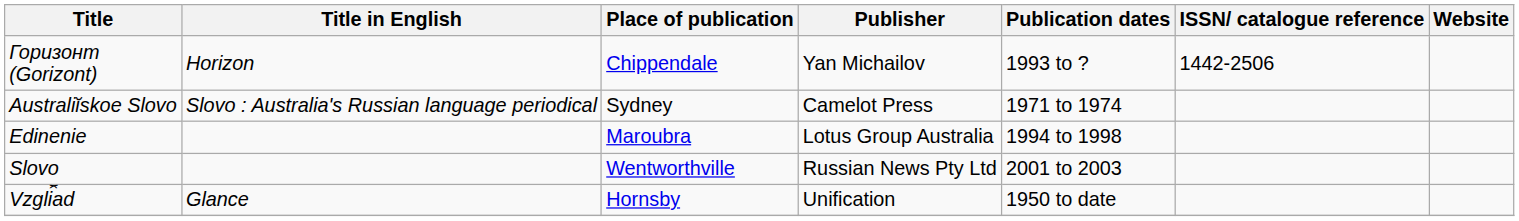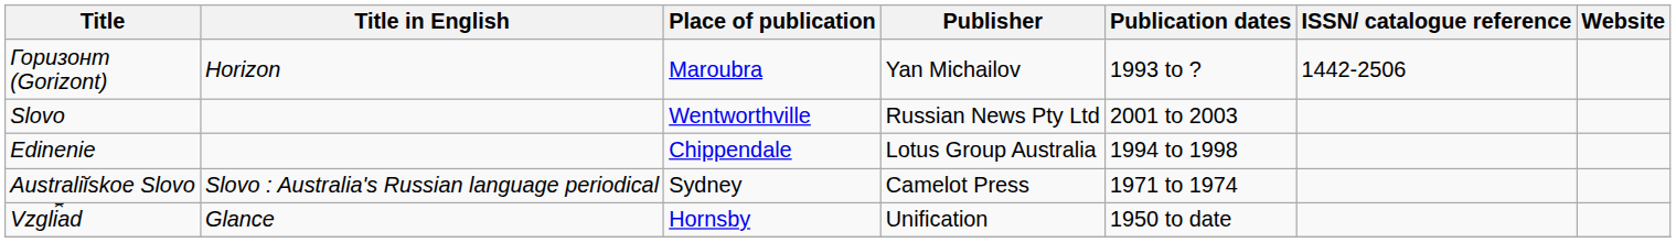 <table class="wikitable sortable">
 <tr>
 <th>Title</th>
 <th>Title in English</th>
 <th>Place of publication</th>
 <th>Publisher</th>
 <th>Publication dates</th>
 <th>ISSN/ catalogue reference</th>
 <th>Website</th>
 </tr>
 <tr>
 <td><em>Горизонт<br>(Gorizont)</em></td>
 <td><em>Horizon</em></td>
-<td><a href='#'>Chippendale</a></td>
+<td><a href='#'>Maroubra</a></td>
 <td>Yan Michailov</td>
 <td>1993 to ?</td>
 <td>1442-2506 </td>
+<td></td>
+</tr>
+<tr>
+<td><em>Slovo</em></td>
+<td></td>
+<td><a href='#'>Wentworthville</a></td>
+<td>Russian News Pty Ltd</td>
+<td>2001 to 2003</td>
+<td></td>
+<td></td>
+</tr>
+<tr>
+<td><em>Edinenie</em></td>
+<td></td>
+<td><a href='#'>Chippendale</a></td>
+<td>Lotus Group Australia</td>
+<td>1994 to 1998</td>
+<td></td>
 <td></td>
 </tr>
 <tr>
 <td><em>Australiĭskoe Slovo</em></td>
 <td><em>Slovo : Australia's Russian language periodical</em></td>
 <td>Sydney</td>
 <td>Camelot Press</td>
 <td>1971 to 1974</td>
-<td></td>
-<td></td>
-</tr>
-<tr>
-<td><em>Edinenie</em></td>
-<td></td>
-<td><a href='#'>Maroubra</a></td>
-<td>Lotus Group Australia</td>
-<td>1994 to 1998</td>
-<td></td>
-<td></td>
-</tr>
-<tr>
-<td><em>Slovo</em></td>
-<td></td>
-<td><a href='#'>Wentworthville</a></td>
-<td>Russian News Pty Ltd</td>
-<td>2001 to 2003</td>
 <td></td>
 <td></td>
 </tr>
 <tr>
 <td><em>Vzgl︠i︡ad</em></td>
 <td><em>Glance</em></td>
 <td><a href='#'>Hornsby</a></td>
 <td>Unification</td>
 <td>1950 to date</td>
 <td></td>
 <td></td>
 </tr>
 <tr>
 </tr>
 </table>
